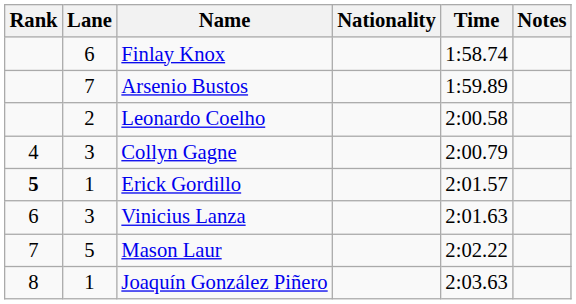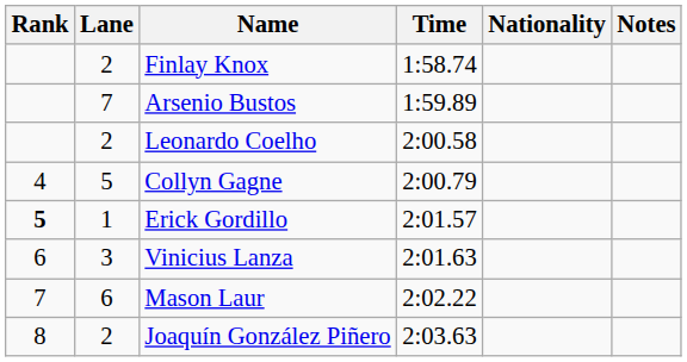 <table class="wikitable sortable" style="text-align:center">
 <tr>
 <th>Rank</th>
 <th>Lane</th>
 <th>Name</th>
+<th>Time</th>
 <th>Nationality</th>
-<th>Time</th>
 <th>Notes</th>
 </tr>
 <tr>
 <td></td>
-<td>6</td>
+<td>2</td>
 <td align="left"><a href='#'>Finlay Knox</a></td>
+<td>1:58.74</td>
 <td align="left"></td>
-<td>1:58.74</td>
 <td></td>
 </tr>
 <tr>
 <td></td>
 <td>7</td>
 <td align="left"><a href='#'>Arsenio Bustos</a></td>
+<td>1:59.89</td>
 <td align="left"></td>
-<td>1:59.89</td>
 <td></td>
 </tr>
 <tr>
 <td></td>
 <td>2</td>
 <td align="left"><a href='#'>Leonardo Coelho</a></td>
+<td>2:00.58</td>
 <td align="left"></td>
-<td>2:00.58</td>
 <td></td>
 </tr>
 <tr>
 <td>4</td>
-<td>3</td>
+<td>5</td>
 <td align="left"><a href='#'>Collyn Gagne</a></td>
+<td>2:00.79</td>
 <td align="left"></td>
-<td>2:00.79</td>
 <td></td>
 </tr>
 <tr>
 <td><strong>5</strong></td>
 <td>1</td>
 <td align="left"><a href='#'>Erick Gordillo</a></td>
+<td>2:01.57</td>
 <td align="left"></td>
-<td>2:01.57</td>
 <td></td>
 </tr>
 <tr>
 <td>6</td>
 <td>3</td>
 <td align="left"><a href='#'>Vinicius Lanza</a></td>
+<td>2:01.63</td>
 <td align="left"></td>
-<td>2:01.63</td>
 <td></td>
 </tr>
 <tr>
 <td>7</td>
-<td>5</td>
+<td>6</td>
 <td align="left"><a href='#'>Mason Laur</a></td>
+<td>2:02.22</td>
 <td align="left"></td>
-<td>2:02.22</td>
 <td></td>
 </tr>
 <tr>
 <td>8</td>
-<td>1</td>
+<td>2</td>
 <td align="left"><a href='#'>Joaquín González Piñero</a></td>
+<td>2:03.63</td>
 <td align="left"></td>
-<td>2:03.63</td>
 <td></td>
 </tr>
 </table>
